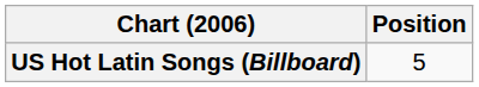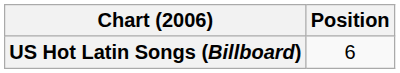 <table class="wikitable plainrowheaders" style="text-align:center">
 <tr>
 <th scope="col">Chart (2006)</th>
 <th scope="col">Position</th>
 </tr>
 <tr>
 <th scope="row">US Hot Latin Songs (<em>Billboard</em>)</th>
-<td>5</td>
+<td>6</td>
 </tr>
 </table>
